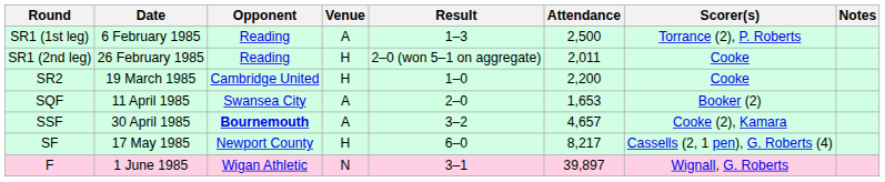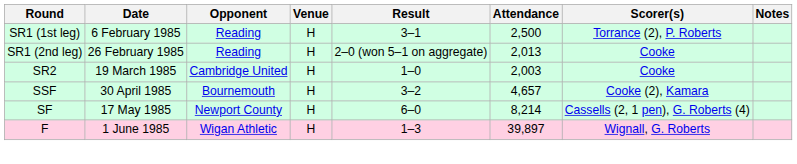 <table class="wikitable sortable" style="text-align:center;">
 <tr>
 <th>Round</th>
 <th>Date</th>
 <th>Opponent</th>
 <th>Venue</th>
 <th>Result</th>
 <th>Attendance</th>
 <th>Scorer(s)</th>
 <th>Notes</th>
 </tr>
 <tr style="background:#d0ffe3;">
 <td>SR1 (1st leg)</td>
 <td>6 February 1985</td>
 <td><a href='#'>Reading</a></td>
-<td>A</td>
-<td>1–3</td>
+<td>H</td>
+<td>3–1</td>
 <td>2,500</td>
 <td><a href='#'>Torrance</a> (2), <a href='#'>P. Roberts</a></td>
 <td></td>
 </tr>
 <tr style="background:#d0ffe3;">
 <td>SR1 (2nd leg)</td>
 <td>26 February 1985</td>
 <td><a href='#'>Reading</a></td>
 <td>H</td>
 <td>2–0 (won 5–1 on aggregate)</td>
-<td>2,011</td>
+<td>2,013</td>
 <td><a href='#'>Cooke</a></td>
 <td></td>
 </tr>
 <tr style="background:#d0ffe3;">
 <td>SR2</td>
 <td>19 March 1985</td>
 <td><a href='#'>Cambridge United</a></td>
 <td>H</td>
 <td>1–0</td>
-<td>2,200</td>
+<td>2,003</td>
 <td><a href='#'>Cooke</a></td>
-<td></td>
-</tr>
-<tr style="background:#d0ffe3;">
-<td>SQF</td>
-<td>11 April 1985</td>
-<td><a href='#'>Swansea City</a></td>
-<td>A</td>
-<td>2–0</td>
-<td>1,653</td>
-<td><a href='#'>Booker</a> (2)</td>
 <td></td>
 </tr>
 <tr style="background:#d0ffe3;">
 <td>SSF</td>
 <td>30 April 1985</td>
-<td><strong><a href='#'>Bournemouth</a></strong></td>
-<td>A</td>
+<td><a href='#'>Bournemouth</a></td>
+<td>H</td>
 <td>3–2</td>
 <td>4,657</td>
 <td><a href='#'>Cooke</a> (2), <a href='#'>Kamara</a></td>
 <td></td>
 </tr>
 <tr style="background:#d0ffe3;">
 <td>SF</td>
 <td>17 May 1985</td>
 <td><a href='#'>Newport County</a></td>
 <td>H</td>
 <td>6–0</td>
-<td>8,217</td>
+<td>8,214</td>
 <td><a href='#'>Cassells</a> (2, 1 <a href='#'>pen</a>), <a href='#'>G. Roberts</a> (4)</td>
 <td></td>
 </tr>
 <tr style="background:#ffd0e3;">
 <td>F</td>
 <td>1 June 1985</td>
 <td><a href='#'>Wigan Athletic</a></td>
-<td>N</td>
-<td>3–1</td>
+<td>H</td>
+<td>1–3</td>
 <td>39,897</td>
 <td><a href='#'>Wignall</a>, <a href='#'>G. Roberts</a></td>
 <td></td>
 </tr>
 </table>
